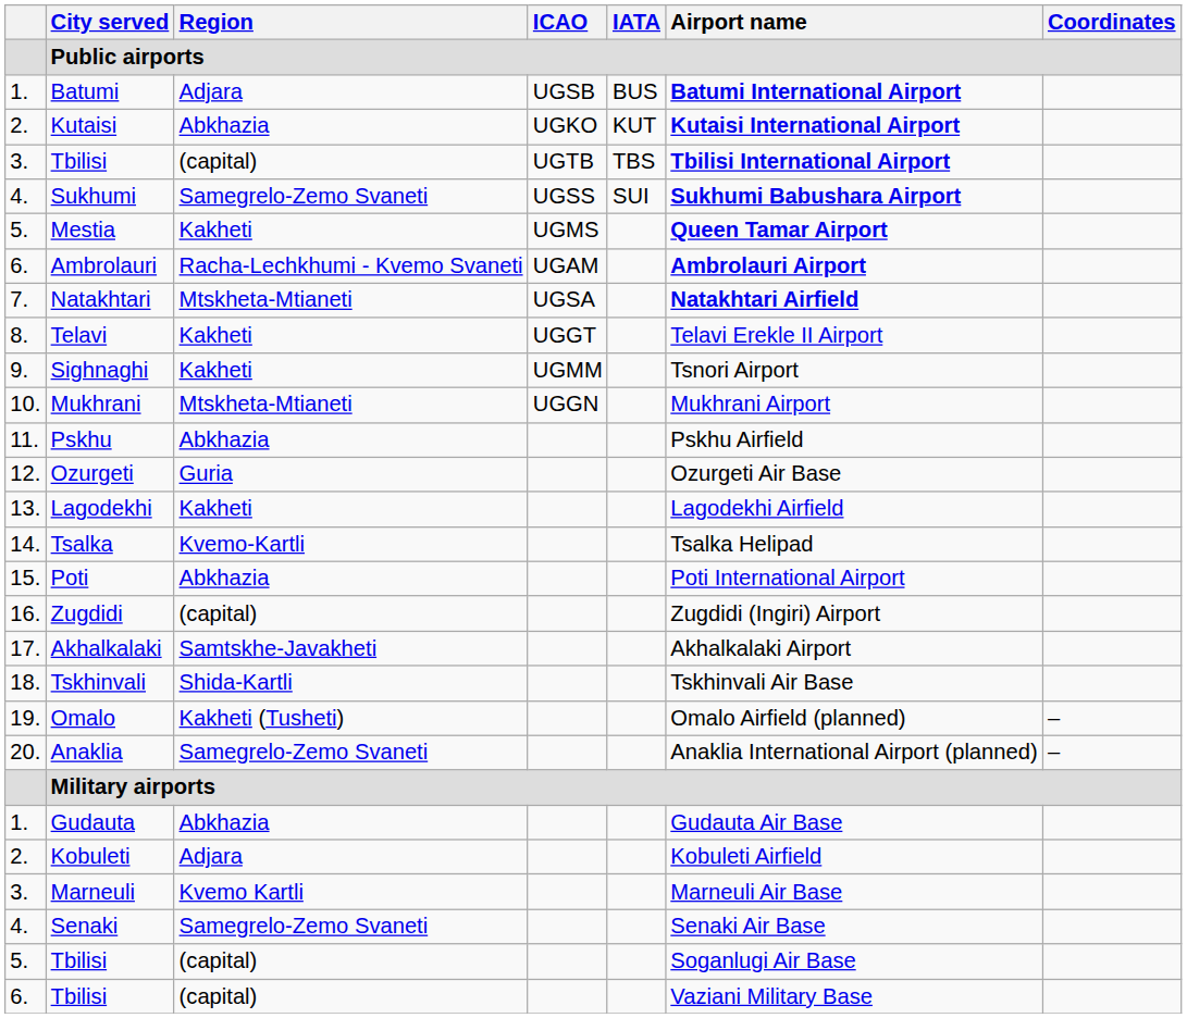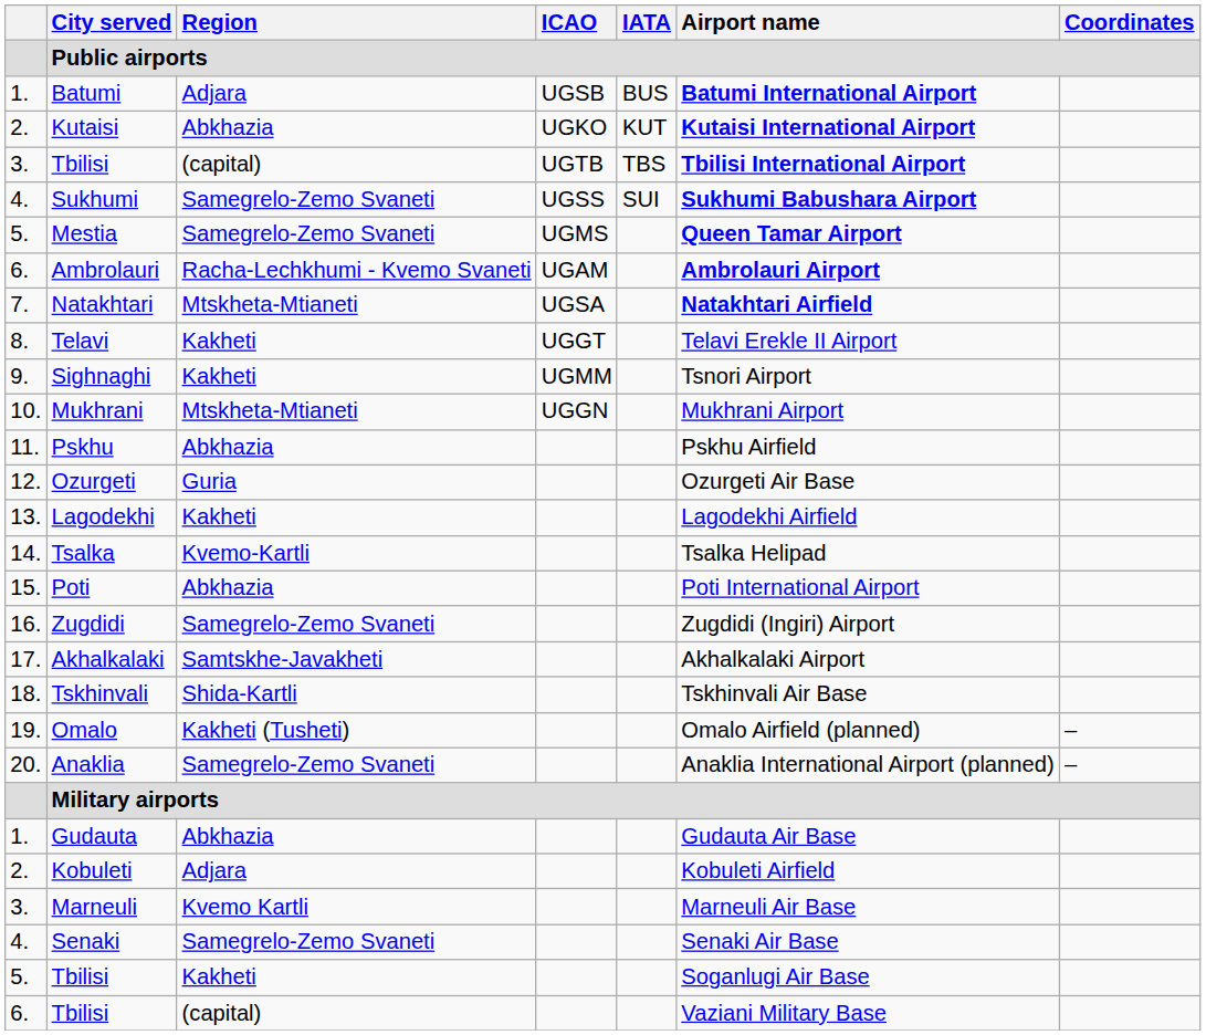 <table class="wikitable sortable">
 <tr valign="baseline">
 <th></th>
 <th style="text-align:left;"><a href='#'>City served</a></th>
 <th style="text-align:left;"><a href='#'>Region</a></th>
 <th style="text-align:left;"><a href='#'>ICAO</a></th>
 <th style="text-align:left;"><a href='#'>IATA</a></th>
 <th style="text-align:left;">Airport name</th>
 <th style="text-align:left;"><a href='#'>Coordinates</a></th>
 </tr>
 <tr class="sortbottom" style="background:#DDD;">
 <td></td>
 <td colspan="6"><strong>Public airports</strong></td>
 </tr>
 <tr valign="top">
 <td>1.</td>
 <td><a href='#'>Batumi</a></td>
 <td><a href='#'>Adjara</a> </td>
 <td>UGSB</td>
 <td>BUS</td>
 <td><strong><a href='#'>Batumi International Airport</a></strong></td>
 <td></td>
 </tr>
 <tr valign="top">
 <td>2.</td>
 <td><a href='#'>Kutaisi</a></td>
 <td><a href='#'>Abkhazia</a> </td>
 <td>UGKO</td>
 <td>KUT</td>
 <td><strong><a href='#'>Kutaisi International Airport</a></strong></td>
 <td></td>
 </tr>
 <tr valign="top">
 <td>3.</td>
 <td><a href='#'>Tbilisi</a></td>
 <td>(capital)</td>
 <td>UGTB</td>
 <td>TBS</td>
 <td><strong><a href='#'>Tbilisi International Airport</a></strong></td>
 <td></td>
 </tr>
 <tr valign="top">
 <td>4.</td>
 <td><a href='#'>Sukhumi</a></td>
 <td><a href='#'>Samegrelo-Zemo Svaneti</a></td>
 <td>UGSS </td>
 <td>SUI</td>
 <td><strong><a href='#'>Sukhumi Babushara Airport</a></strong></td>
 <td></td>
 </tr>
 <tr valign="top">
 <td>5.</td>
 <td><a href='#'>Mestia</a></td>
-<td><a href='#'>Kakheti</a></td>
+<td><a href='#'>Samegrelo-Zemo Svaneti</a></td>
 <td>UGMS</td>
 <td></td>
 <td><strong><a href='#'>Queen Tamar Airport</a></strong></td>
 <td></td>
 </tr>
 <tr>
 <td>6.</td>
 <td><a href='#'>Ambrolauri</a></td>
 <td><a href='#'>Racha-Lechkhumi - Kvemo Svaneti</a></td>
 <td>UGAM</td>
 <td></td>
 <td><strong><a href='#'>Ambrolauri Airport</a></strong></td>
 <td></td>
 </tr>
 <tr valign="top">
 <td>7.</td>
 <td><a href='#'>Natakhtari</a></td>
 <td><a href='#'>Mtskheta-Mtianeti</a></td>
 <td>UGSA</td>
 <td></td>
 <td><strong><a href='#'>Natakhtari Airfield</a></strong></td>
 <td></td>
 </tr>
 <tr valign="top">
 <td>8.</td>
 <td><a href='#'>Telavi</a></td>
 <td><a href='#'>Kakheti</a></td>
 <td>UGGT</td>
 <td></td>
 <td><a href='#'>Telavi Erekle II Airport</a></td>
 <td></td>
 </tr>
 <tr valign="top">
 <td>9.</td>
 <td><a href='#'>Sighnaghi</a></td>
 <td><a href='#'>Kakheti</a></td>
 <td>UGMM</td>
 <td></td>
 <td>Tsnori Airport</td>
 <td></td>
 </tr>
 <tr valign="top">
 <td>10.</td>
 <td><a href='#'>Mukhrani</a></td>
 <td><a href='#'>Mtskheta-Mtianeti</a></td>
 <td>UGGN</td>
 <td></td>
 <td><a href='#'>Mukhrani Airport</a></td>
 <td></td>
 </tr>
 <tr>
 <td>11.</td>
 <td><a href='#'>Pskhu</a></td>
 <td><a href='#'>Abkhazia</a></td>
 <td></td>
 <td></td>
 <td>Pskhu Airfield</td>
 <td></td>
 </tr>
 <tr>
 <td>12.</td>
 <td><a href='#'>Ozurgeti</a></td>
 <td><a href='#'>Guria</a></td>
 <td></td>
 <td></td>
 <td>Ozurgeti Air Base</td>
 <td></td>
 </tr>
 <tr valign="top">
 <td>13.</td>
 <td><a href='#'>Lagodekhi</a></td>
 <td><a href='#'>Kakheti</a></td>
 <td></td>
 <td></td>
 <td><a href='#'>Lagodekhi Airfield</a></td>
 <td></td>
 </tr>
 <tr>
 <td>14.</td>
 <td><a href='#'>Tsalka</a></td>
 <td><a href='#'>Kvemo-Kartli</a></td>
 <td></td>
 <td></td>
 <td>Tsalka Helipad</td>
 <td></td>
 </tr>
 <tr valign="top">
 <td>15.</td>
 <td><a href='#'>Poti</a></td>
 <td><a href='#'>Abkhazia</a> </td>
 <td></td>
 <td></td>
 <td><a href='#'>Poti International Airport</a></td>
 <td></td>
 </tr>
 <tr>
 <td>16.</td>
 <td><a href='#'>Zugdidi</a></td>
-<td>(capital)</td>
+<td><a href='#'>Samegrelo-Zemo Svaneti</a></td>
 <td></td>
 <td></td>
 <td>Zugdidi (Ingiri) Airport</td>
 <td></td>
 </tr>
 <tr>
 <td>17.</td>
 <td><a href='#'>Akhalkalaki</a></td>
 <td><a href='#'>Samtskhe-Javakheti</a></td>
 <td></td>
 <td></td>
 <td>Akhalkalaki Airport</td>
 <td></td>
 </tr>
 <tr>
 <td>18.</td>
 <td><a href='#'>Tskhinvali</a></td>
 <td><a href='#'>Shida-Kartli</a></td>
 <td></td>
 <td></td>
 <td>Tskhinvali Air Base</td>
 <td></td>
 </tr>
 <tr>
 <td>19.</td>
 <td><a href='#'>Omalo</a></td>
 <td><a href='#'>Kakheti</a> (<a href='#'>Tusheti</a>)</td>
 <td></td>
 <td></td>
 <td>Omalo Airfield (planned)</td>
 <td>–</td>
 </tr>
 <tr>
 <td>20.</td>
 <td><a href='#'>Anaklia</a></td>
 <td><a href='#'>Samegrelo-Zemo Svaneti</a></td>
 <td></td>
 <td></td>
 <td>Anaklia International Airport (planned)</td>
 <td>–</td>
 </tr>
 <tr class="sortbottom" style="background:#DDD;">
 <td></td>
 <td colspan="6"><strong>Military airports</strong></td>
 </tr>
 <tr valign="top">
 <td>1.</td>
 <td><a href='#'>Gudauta</a></td>
 <td><a href='#'>Abkhazia</a> </td>
 <td></td>
 <td></td>
 <td><a href='#'>Gudauta Air Base</a></td>
 <td></td>
 </tr>
 <tr valign="top">
 <td>2.</td>
 <td><a href='#'>Kobuleti</a></td>
 <td><a href='#'>Adjara</a> </td>
 <td></td>
 <td></td>
 <td><a href='#'>Kobuleti Airfield</a></td>
 <td></td>
 </tr>
 <tr valign="top">
 <td>3.</td>
 <td><a href='#'>Marneuli</a></td>
 <td><a href='#'>Kvemo Kartli</a></td>
 <td></td>
 <td></td>
 <td><a href='#'>Marneuli Air Base</a></td>
 <td></td>
 </tr>
 <tr valign="top">
 <td>4.</td>
 <td><a href='#'>Senaki</a></td>
 <td><a href='#'>Samegrelo-Zemo Svaneti</a></td>
 <td></td>
 <td></td>
 <td><a href='#'>Senaki Air Base</a></td>
 <td></td>
 </tr>
 <tr valign="top">
 <td>5.</td>
 <td><a href='#'>Tbilisi</a></td>
-<td>(capital)</td>
+<td><a href='#'>Kakheti</a></td>
 <td></td>
 <td></td>
 <td><a href='#'>Soganlugi Air Base</a></td>
 <td></td>
 </tr>
 <tr valign="top">
 <td>6.</td>
 <td><a href='#'>Tbilisi</a></td>
 <td>(capital)</td>
 <td></td>
 <td></td>
 <td><a href='#'>Vaziani Military Base</a></td>
 <td></td>
 </tr>
 </table>
